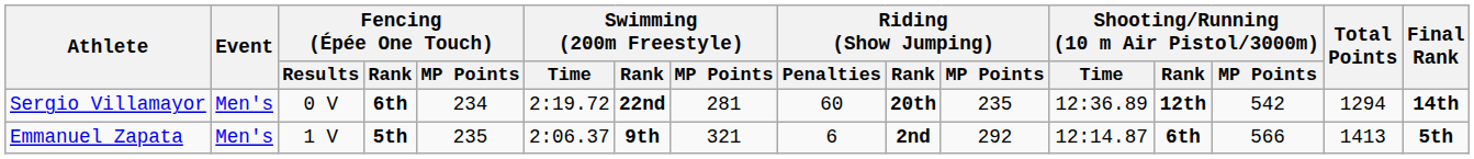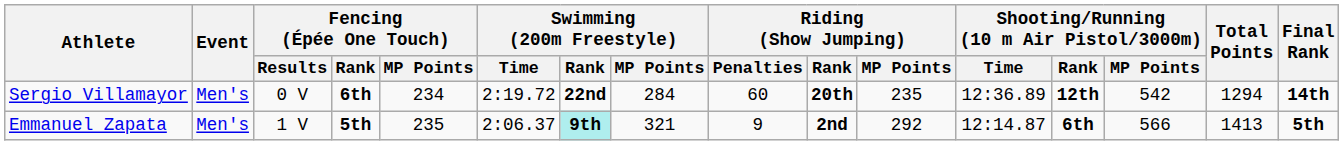 <table class="wikitable" border="1" style="font-size:90%">
 <tr>
 <th rowspan=2>Athlete</th>
 <th rowspan=2>Event</th>
 <th colspan=3>Fencing<br><span> (Épée One Touch)</span></th>
 <th colspan=3>Swimming<br><span> (200m Freestyle)</span></th>
 <th colspan=3>Riding<br><span> (Show Jumping)</span></th>
 <th colspan=3>Shooting/Running<br><span>(10 m Air Pistol/3000m)</span></th>
 <th rowspan=2>Total<br>Points</th>
 <th rowspan=2>Final<br>Rank</th>
 </tr>
 <tr style="font-size:95%">
 <th>Results</th>
 <th>Rank</th>
 <th>MP Points</th>
 <th>Time</th>
 <th>Rank</th>
 <th>MP Points</th>
 <th>Penalties</th>
 <th>Rank</th>
 <th>MP Points</th>
 <th>Time</th>
 <th>Rank</th>
 <th>MP Points</th>
 </tr>
 <tr align=center>
 <td align=left><a href='#'>Sergio Villamayor</a></td>
 <td align=left><a href='#'>Men's</a></td>
 <td>0 V</td>
 <td><strong>6th</strong></td>
 <td>234</td>
 <td>2:19.72</td>
 <td><strong>22nd</strong></td>
-<td>281</td>
+<td>284</td>
 <td>60</td>
 <td><strong>20th</strong></td>
 <td>235</td>
 <td>12:36.89</td>
 <td><strong>12th</strong></td>
 <td>542</td>
 <td>1294</td>
 <td><strong>14th</strong></td>
 </tr>
 <tr align=center>
 <td align=left><a href='#'>Emmanuel Zapata</a></td>
 <td align=left><a href='#'>Men's</a></td>
 <td>1 V</td>
 <td><strong>5th</strong></td>
 <td>235</td>
 <td>2:06.37</td>
-<td><strong>9th</strong></td>
+<td style="background: paleturquoise;"><strong>9th</strong></td>
 <td>321</td>
-<td>6</td>
+<td>9</td>
 <td><strong>2nd</strong></td>
 <td>292</td>
 <td>12:14.87</td>
 <td><strong>6th</strong></td>
 <td>566</td>
 <td>1413</td>
 <td><strong>5th</strong></td>
 </tr>
 </table>
